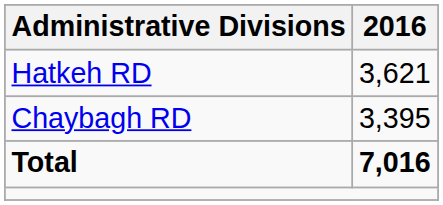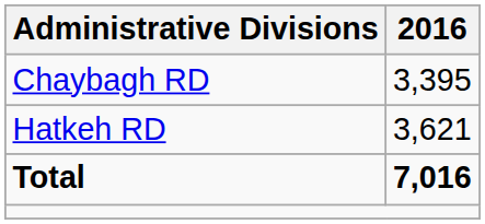 <table class="wikitable">
 <tr>
 <th>Administrative Divisions</th>
 <th>2016</th>
 </tr>
 <tr>
+<td><a href='#'>Chaybagh RD</a></td>
+<td style="text-align: right;">3,395</td>
+</tr>
+<tr>
 <td><a href='#'>Hatkeh RD</a></td>
 <td style="text-align: right;">3,621</td>
-</tr>
-<tr>
-<td><a href='#'>Chaybagh RD</a></td>
-<td style="text-align: right;">3,395</td>
 </tr>
 <tr>
 <td><strong>Total</strong></td>
 <td style="text-align: right;"><strong>7,016</strong></td>
 </tr>
 <tr>
 <td colspan=2></td>
 </tr>
 </table>
